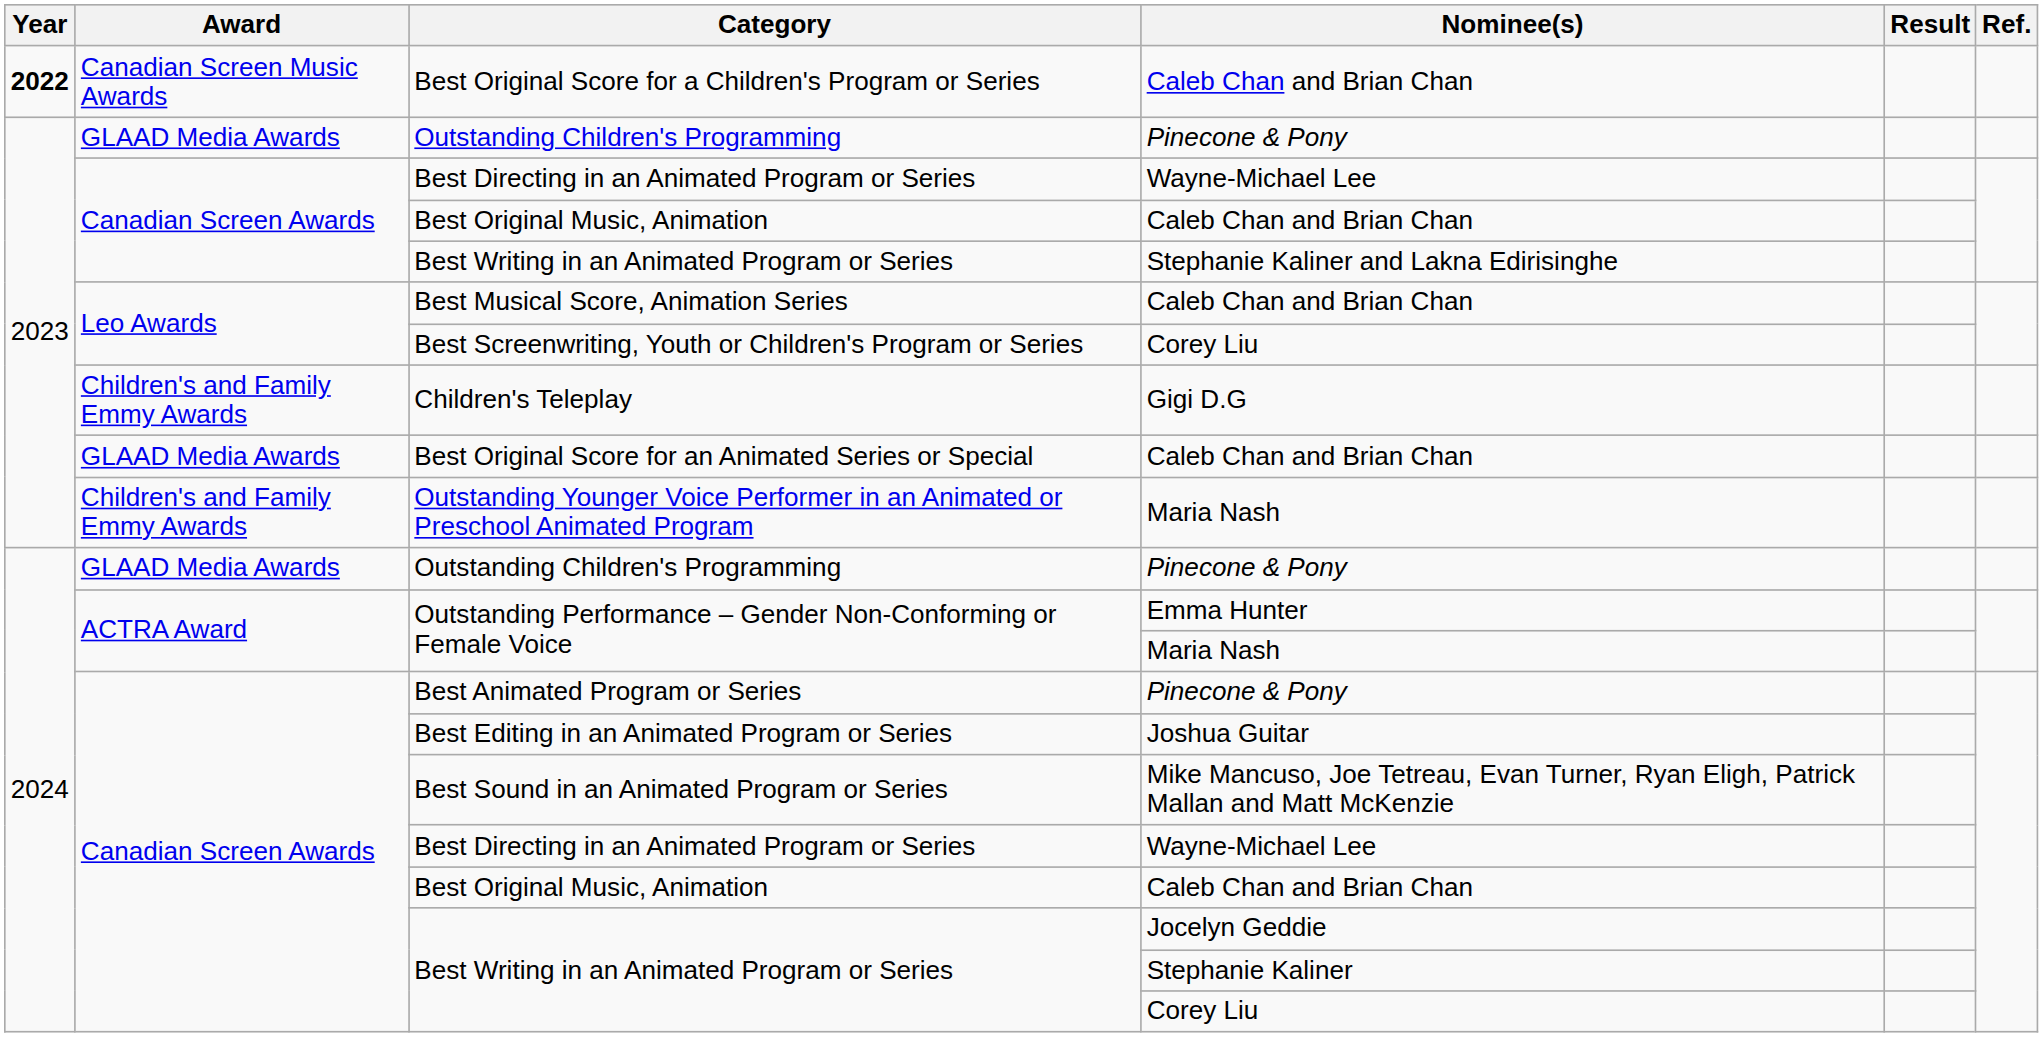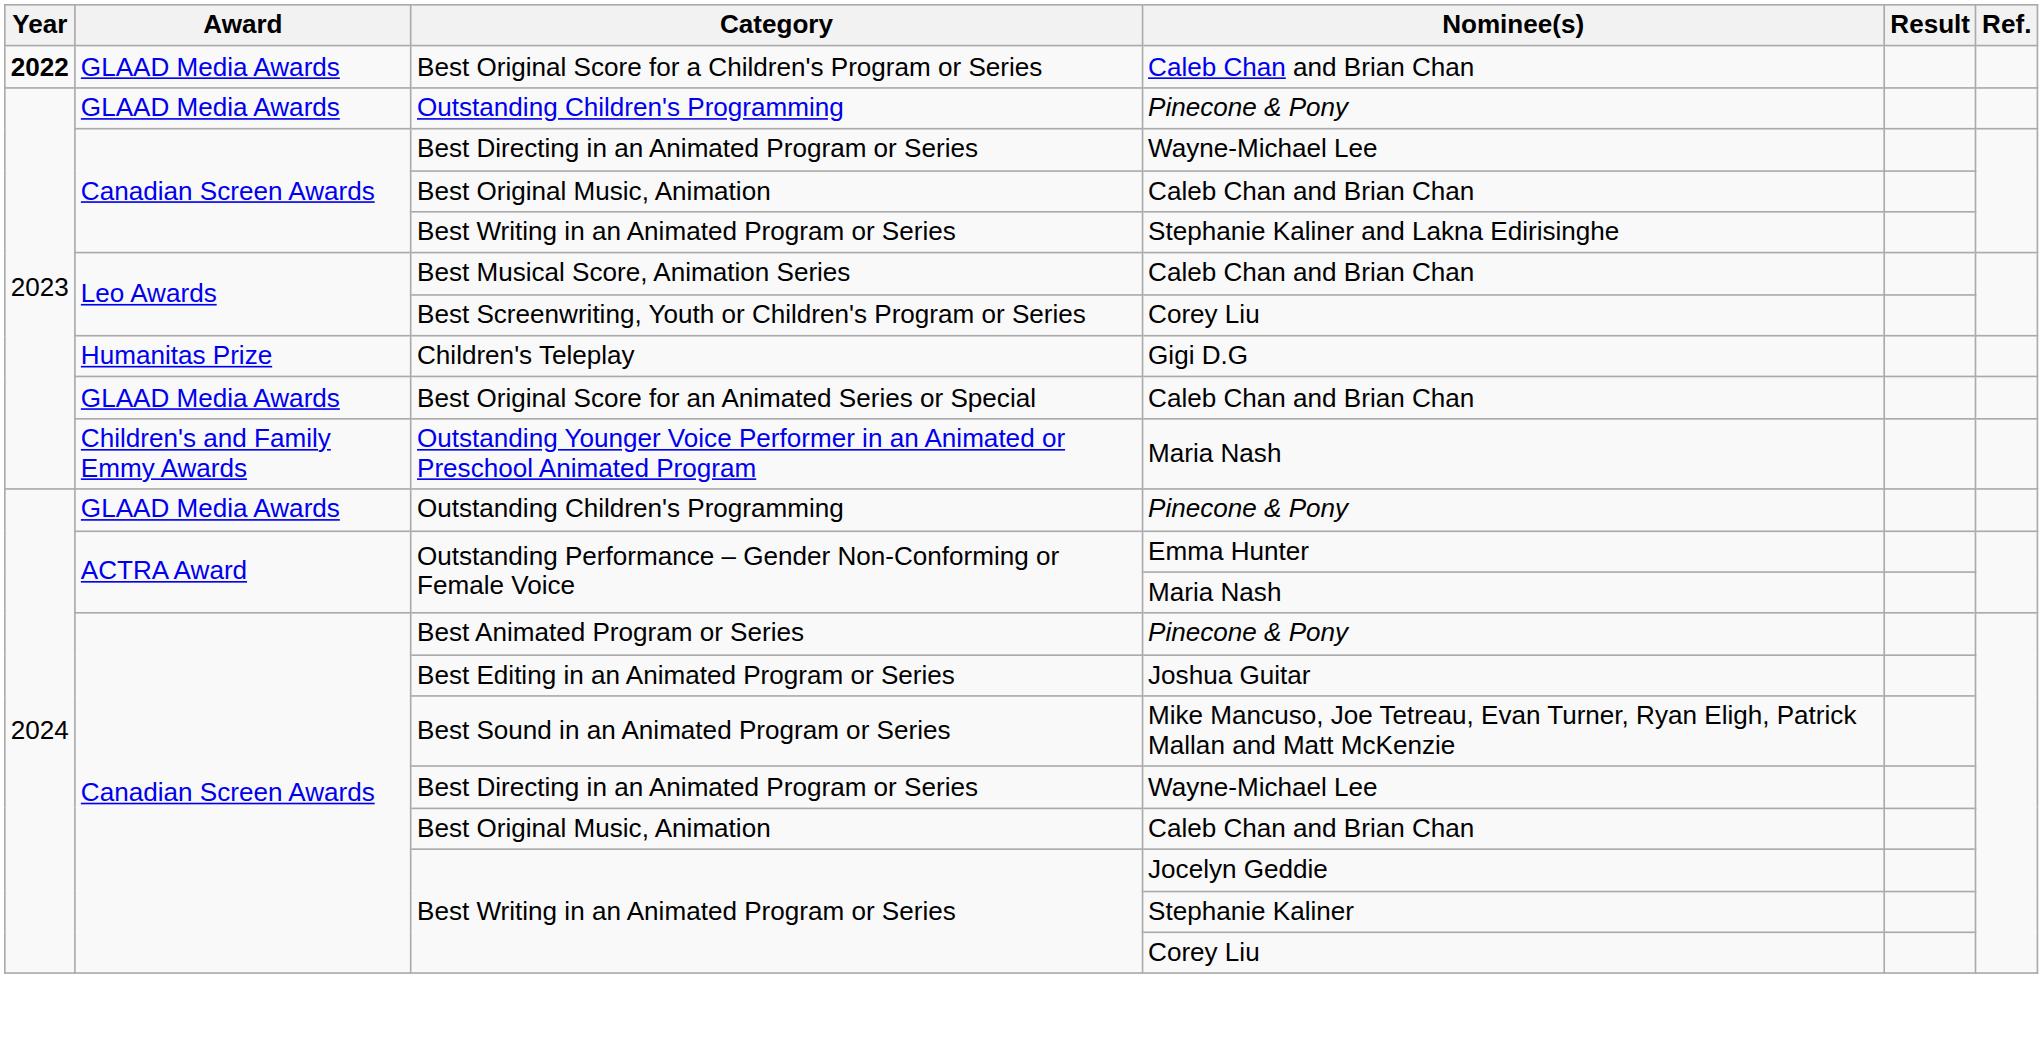 <table class="wikitable">
 <tr>
 <th>Year</th>
 <th>Award</th>
 <th>Category</th>
 <th>Nominee(s)</th>
 <th>Result</th>
 <th>Ref.</th>
 </tr>
 <tr>
 <td><strong>2022</strong></td>
-<td><a href='#'>Canadian Screen Music Awards</a></td>
+<td><a href='#'>GLAAD Media Awards</a></td>
 <td>Best Original Score for a Children's Program or Series</td>
 <td><a href='#'>Caleb Chan</a> and Brian Chan</td>
 <td></td>
 <td style="text-align:center;"></td>
 </tr>
 <tr>
 <td rowspan="9">2023</td>
 <td><a href='#'>GLAAD Media Awards</a></td>
 <td><a href='#'>Outstanding Children's Programming</a></td>
 <td><em>Pinecone & Pony</em></td>
 <td></td>
 <td style="text-align:center;"></td>
 </tr>
 <tr>
 <td rowspan="3"><a href='#'>Canadian Screen Awards</a></td>
 <td>Best Directing in an Animated Program or Series</td>
 <td>Wayne-Michael Lee </td>
 <td></td>
 <td rowspan="3" style="text-align:center;"></td>
 </tr>
 <tr>
 <td>Best Original Music, Animation</td>
 <td>Caleb Chan and Brian Chan </td>
 <td></td>
 </tr>
 <tr>
 <td>Best Writing in an Animated Program or Series</td>
 <td>Stephanie Kaliner and Lakna Edirisinghe </td>
 <td></td>
 </tr>
 <tr>
 <td rowspan="2"><a href='#'>Leo Awards</a></td>
 <td>Best Musical Score, Animation Series</td>
 <td>Caleb Chan and Brian Chan </td>
 <td></td>
 <td rowspan="2" style="text-align:center;"></td>
 </tr>
 <tr>
 <td>Best Screenwriting, Youth or Children's Program or Series</td>
 <td>Corey Liu </td>
 <td></td>
 </tr>
 <tr>
-<td><a href='#'>Children's and Family Emmy Awards</a></td>
+<td><a href='#'>Humanitas Prize</a></td>
 <td>Children's Teleplay</td>
 <td>Gigi D.G </td>
 <td></td>
 <td style="text-align:center;"></td>
 </tr>
 <tr>
 <td><a href='#'>GLAAD Media Awards</a></td>
 <td>Best Original Score for an Animated Series or Special</td>
 <td>Caleb Chan and Brian Chan </td>
 <td></td>
 <td style="text-align:center;"></td>
 </tr>
 <tr>
 <td><a href='#'>Children's and Family Emmy Awards</a></td>
 <td><a href='#'>Outstanding Younger Voice Performer in an Animated or Preschool Animated Program</a></td>
 <td>Maria Nash</td>
 <td></td>
 <td style="text-align:center;"></td>
 </tr>
 <tr>
 <td rowspan="11">2024</td>
 <td><a href='#'>GLAAD Media Awards</a></td>
 <td>Outstanding Children's Programming</td>
 <td><em>Pinecone & Pony</em></td>
 <td></td>
 <td style="text-align:center;"></td>
 </tr>
 <tr>
 <td rowspan="2"><a href='#'>ACTRA Award</a></td>
 <td rowspan="2">Outstanding Performance – Gender Non-Conforming or Female Voice</td>
 <td>Emma Hunter </td>
 <td></td>
 <td rowspan="2" style="text-align:center;"></td>
 </tr>
 <tr>
 <td>Maria Nash </td>
 <td></td>
 </tr>
 <tr>
 <td rowspan="8"><a href='#'>Canadian Screen Awards</a></td>
 <td>Best Animated Program or Series</td>
 <td><em>Pinecone & Pony</em></td>
 <td></td>
 <td rowspan="8" style="text-align:center;"></td>
 </tr>
 <tr>
 <td>Best Editing in an Animated Program or Series</td>
 <td>Joshua Guitar </td>
 <td></td>
 </tr>
 <tr>
 <td>Best Sound in an Animated Program or Series</td>
 <td>Mike Mancuso, Joe Tetreau, Evan Turner, Ryan Eligh, Patrick Mallan and Matt McKenzie </td>
 <td></td>
 </tr>
 <tr>
 <td>Best Directing in an Animated Program or Series</td>
 <td>Wayne-Michael Lee </td>
 <td></td>
 </tr>
 <tr>
 <td>Best Original Music, Animation</td>
 <td>Caleb Chan and Brian Chan </td>
 <td></td>
 </tr>
 <tr>
 <td rowspan="3">Best Writing in an Animated Program or Series</td>
 <td>Jocelyn Geddie </td>
 <td></td>
 </tr>
 <tr>
 <td>Stephanie Kaliner </td>
 <td></td>
 </tr>
 <tr>
 <td>Corey Liu </td>
 <td></td>
 </tr>
 </table>
